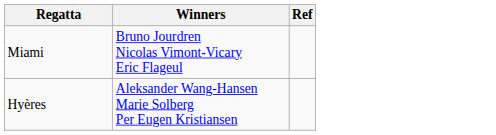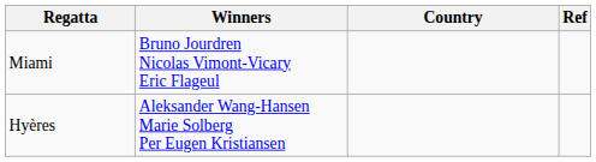 <table class="wikitable">
 <tr>
 <th width=120>Regatta</th>
 <th width=200px>Winners</th>
+<th width=200px>Country</th>
 <th>Ref</th>
 </tr>
 <tr>
 <td>Miami</td>
 <td><a href='#'>Bruno Jourdren</a><br><a href='#'>Nicolas Vimont-Vicary</a><br><a href='#'>Eric Flageul</a></td>
 <td></td>
+<td></td>
 </tr>
 <tr>
 <td>Hyères</td>
 <td><a href='#'>Aleksander Wang-Hansen</a><br><a href='#'>Marie Solberg</a><br><a href='#'>Per Eugen Kristiansen</a></td>
 <td></td>
+<td></td>
 </tr>
 </table>
